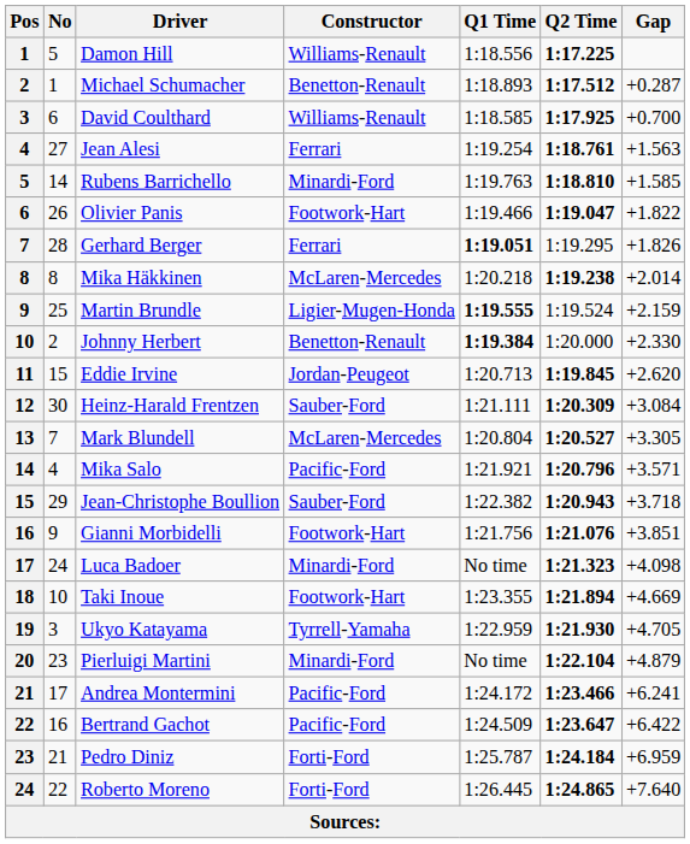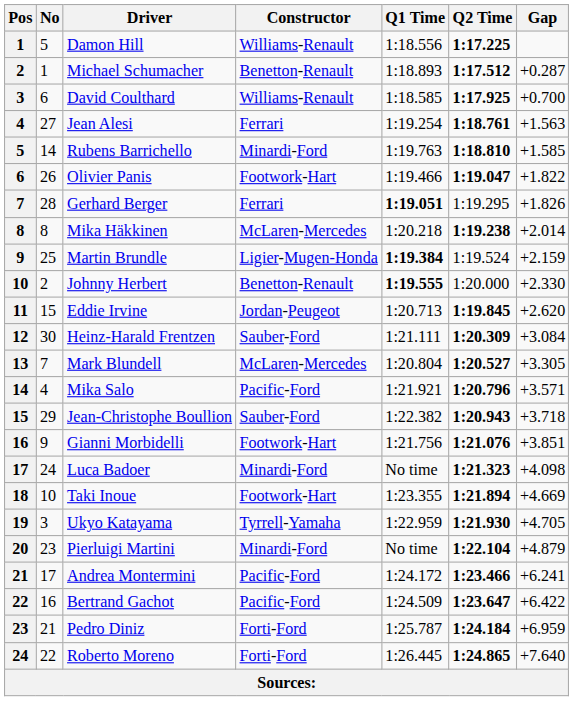 <table class="wikitable sortable" style="font-size: 95%;">
 <tr>
 <th>Pos</th>
 <th>No</th>
 <th>Driver</th>
 <th>Constructor</th>
 <th>Q1 Time</th>
 <th>Q2 Time</th>
 <th>Gap</th>
 </tr>
 <tr>
 <th>1</th>
 <td>5</td>
 <td data-sort-value="hil"> <a href='#'>Damon Hill</a></td>
 <td><a href='#'>Williams</a>-<a href='#'>Renault</a></td>
 <td>1:18.556</td>
 <td><strong>1:17.225</strong></td>
 <td></td>
 </tr>
 <tr>
 <th>2</th>
 <td>1</td>
 <td data-sort-value="sch"> <a href='#'>Michael Schumacher</a></td>
 <td><a href='#'>Benetton</a>-<a href='#'>Renault</a></td>
 <td>1:18.893</td>
 <td><strong>1:17.512</strong></td>
 <td>+0.287</td>
 </tr>
 <tr>
 <th>3</th>
 <td>6</td>
 <td data-sort-value="cou"> <a href='#'>David Coulthard</a></td>
 <td><a href='#'>Williams</a>-<a href='#'>Renault</a></td>
 <td>1:18.585</td>
 <td><strong>1:17.925</strong></td>
 <td>+0.700</td>
 </tr>
 <tr>
 <th>4</th>
 <td>27</td>
 <td data-sort-value="ale"> <a href='#'>Jean Alesi</a></td>
 <td><a href='#'>Ferrari</a></td>
 <td>1:19.254</td>
 <td><strong>1:18.761</strong></td>
 <td>+1.563</td>
 </tr>
 <tr>
 <th>5</th>
 <td>14</td>
 <td data-sort-value="bar"> <a href='#'>Rubens Barrichello</a></td>
 <td><a href='#'>Minardi</a>-<a href='#'>Ford</a></td>
 <td>1:19.763</td>
 <td><strong>1:18.810</strong></td>
 <td>+1.585</td>
 </tr>
 <tr>
 <th>6</th>
 <td>26</td>
 <td data-sort-value="pan"> <a href='#'>Olivier Panis</a></td>
 <td><a href='#'>Footwork</a>-<a href='#'>Hart</a></td>
 <td>1:19.466</td>
 <td><strong>1:19.047</strong></td>
 <td>+1.822</td>
 </tr>
 <tr>
 <th>7</th>
 <td>28</td>
 <td data-sort-value="ber"> <a href='#'>Gerhard Berger</a></td>
 <td><a href='#'>Ferrari</a></td>
 <td><strong>1:19.051</strong></td>
 <td>1:19.295</td>
 <td>+1.826</td>
 </tr>
 <tr>
 <th>8</th>
 <td>8</td>
 <td data-sort-value="hak"> <a href='#'>Mika Häkkinen</a></td>
 <td><a href='#'>McLaren</a>-<a href='#'>Mercedes</a></td>
 <td>1:20.218</td>
 <td><strong>1:19.238</strong></td>
 <td>+2.014</td>
 </tr>
 <tr>
 <th>9</th>
 <td>25</td>
 <td data-sort-value="bru"> <a href='#'>Martin Brundle</a></td>
 <td><a href='#'>Ligier</a>-<a href='#'>Mugen-Honda</a></td>
-<td><strong>1:19.555</strong></td>
+<td><strong>1:19.384</strong></td>
 <td>1:19.524</td>
 <td>+2.159</td>
 </tr>
 <tr>
 <th>10</th>
 <td>2</td>
 <td data-sort-value="her"> <a href='#'>Johnny Herbert</a></td>
 <td><a href='#'>Benetton</a>-<a href='#'>Renault</a></td>
-<td><strong>1:19.384</strong></td>
+<td><strong>1:19.555</strong></td>
 <td>1:20.000</td>
 <td>+2.330</td>
 </tr>
 <tr>
 <th>11</th>
 <td>15</td>
 <td data-sort-value="irv"> <a href='#'>Eddie Irvine</a></td>
 <td><a href='#'>Jordan</a>-<a href='#'>Peugeot</a></td>
 <td>1:20.713</td>
 <td><strong>1:19.845</strong></td>
 <td>+2.620</td>
 </tr>
 <tr>
 <th>12</th>
 <td>30</td>
 <td data-sort-value="fre"> <a href='#'>Heinz-Harald Frentzen</a></td>
 <td><a href='#'>Sauber</a>-<a href='#'>Ford</a></td>
 <td>1:21.111</td>
 <td><strong>1:20.309</strong></td>
 <td>+3.084</td>
 </tr>
 <tr>
 <th>13</th>
 <td>7</td>
 <td data-sort-value="blu"> <a href='#'>Mark Blundell</a></td>
 <td><a href='#'>McLaren</a>-<a href='#'>Mercedes</a></td>
 <td>1:20.804</td>
 <td><strong>1:20.527</strong></td>
 <td>+3.305</td>
 </tr>
 <tr>
 <th>14</th>
 <td>4</td>
 <td data-sort-value="sal"> <a href='#'>Mika Salo</a></td>
 <td><a href='#'>Pacific</a>-<a href='#'>Ford</a></td>
 <td>1:21.921</td>
 <td><strong>1:20.796</strong></td>
 <td>+3.571</td>
 </tr>
 <tr>
 <th>15</th>
 <td>29</td>
 <td data-sort-value="bou"> <a href='#'>Jean-Christophe Boullion</a></td>
 <td><a href='#'>Sauber</a>-<a href='#'>Ford</a></td>
 <td>1:22.382</td>
 <td><strong>1:20.943</strong></td>
 <td>+3.718</td>
 </tr>
 <tr>
 <th>16</th>
 <td>9</td>
 <td data-sort-value="morb"> <a href='#'>Gianni Morbidelli</a></td>
 <td><a href='#'>Footwork</a>-<a href='#'>Hart</a></td>
 <td>1:21.756</td>
 <td><strong>1:21.076</strong></td>
 <td>+3.851</td>
 </tr>
 <tr>
 <th>17</th>
 <td>24</td>
 <td data-sort-value="bad"> <a href='#'>Luca Badoer</a></td>
 <td><a href='#'>Minardi</a>-<a href='#'>Ford</a></td>
 <td>No time</td>
 <td><strong>1:21.323</strong></td>
 <td>+4.098</td>
 </tr>
 <tr>
 <th>18</th>
 <td>10</td>
 <td data-sort-value="ino"> <a href='#'>Taki Inoue</a></td>
 <td><a href='#'>Footwork</a>-<a href='#'>Hart</a></td>
 <td>1:23.355</td>
 <td><strong>1:21.894</strong></td>
 <td>+4.669</td>
 </tr>
 <tr>
 <th>19</th>
 <td>3</td>
 <td data-sort-value="kat"> <a href='#'>Ukyo Katayama</a></td>
 <td><a href='#'>Tyrrell</a>-<a href='#'>Yamaha</a></td>
 <td>1:22.959</td>
 <td><strong>1:21.930</strong></td>
 <td>+4.705</td>
 </tr>
 <tr>
 <th>20</th>
 <td>23</td>
 <td data-sort-value="mar"> <a href='#'>Pierluigi Martini</a></td>
 <td><a href='#'>Minardi</a>-<a href='#'>Ford</a></td>
 <td>No time</td>
 <td><strong>1:22.104</strong></td>
 <td>+4.879</td>
 </tr>
 <tr>
 <th>21</th>
 <td>17</td>
 <td data-sort-value="mon"> <a href='#'>Andrea Montermini</a></td>
 <td><a href='#'>Pacific</a>-<a href='#'>Ford</a></td>
 <td>1:24.172</td>
 <td><strong>1:23.466</strong></td>
 <td>+6.241</td>
 </tr>
 <tr>
 <th>22</th>
 <td>16</td>
 <td data-sort-value="gac"> <a href='#'>Bertrand Gachot</a></td>
 <td><a href='#'>Pacific</a>-<a href='#'>Ford</a></td>
 <td>1:24.509</td>
 <td><strong>1:23.647</strong></td>
 <td>+6.422</td>
 </tr>
 <tr>
 <th>23</th>
 <td>21</td>
 <td data-sort-value="din"> <a href='#'>Pedro Diniz</a></td>
 <td><a href='#'>Forti</a>-<a href='#'>Ford</a></td>
 <td>1:25.787</td>
 <td><strong>1:24.184</strong></td>
 <td>+6.959</td>
 </tr>
 <tr>
 <th>24</th>
 <td>22</td>
 <td data-sort-value="more"> <a href='#'>Roberto Moreno</a></td>
 <td><a href='#'>Forti</a>-<a href='#'>Ford</a></td>
 <td>1:26.445</td>
 <td><strong>1:24.865</strong></td>
 <td>+7.640</td>
 </tr>
 <tr>
 <th colspan="7">Sources:</th>
 </tr>
 </table>
